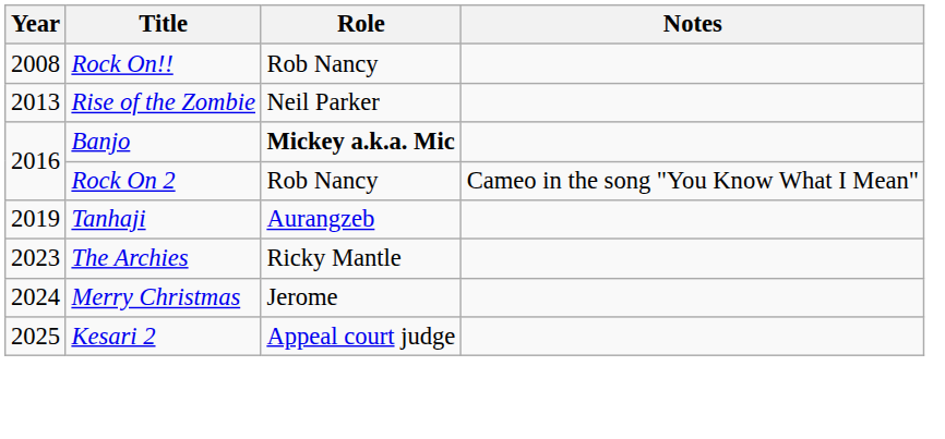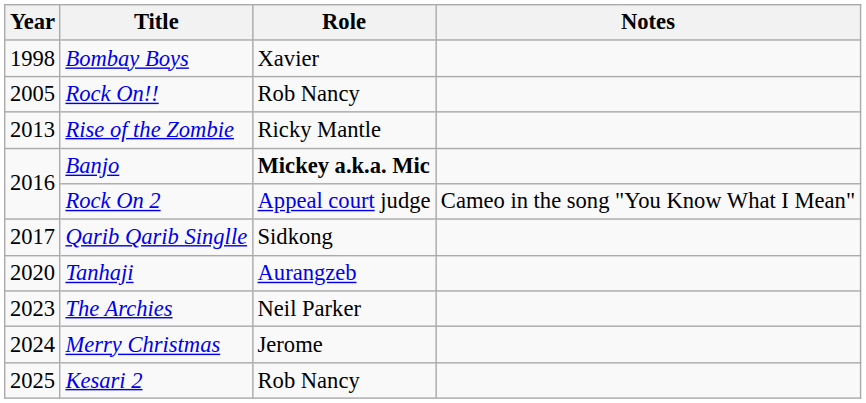 <table class="wikitable sortable">
 <tr>
 <th>Year</th>
 <th>Title</th>
 <th>Role</th>
 <th class="unsortable">Notes</th>
 </tr>
 <tr>
-<td>2008</td>
+<td>1998</td>
+<td><em><a href='#'>Bombay Boys</a></em></td>
+<td>Xavier</td>
+<td></td>
+</tr>
+<tr>
+<td>2005</td>
 <td><em><a href='#'>Rock On!!</a></em></td>
 <td>Rob Nancy</td>
 <td></td>
 </tr>
 <tr>
 <td>2013</td>
 <td><em><a href='#'>Rise of the Zombie</a></em></td>
-<td>Neil Parker</td>
+<td>Ricky Mantle</td>
 <td></td>
 </tr>
 <tr>
 <td rowspan=2>2016</td>
 <td><em><a href='#'>Banjo</a></em></td>
 <td><strong>Mickey a.k.a. Mic</strong></td>
 <td></td>
 </tr>
 <tr>
 <td><em><a href='#'>Rock On 2</a></em></td>
-<td>Rob Nancy</td>
+<td><a href='#'>Appeal court</a> judge</td>
 <td>Cameo in the song "You Know What I Mean"</td>
 </tr>
 <tr>
-<td>2019</td>
+<td>2017</td>
+<td><em><a href='#'>Qarib Qarib Singlle</a></em></td>
+<td>Sidkong</td>
+<td></td>
+</tr>
+<tr>
+<td>2020</td>
 <td><em><a href='#'>Tanhaji</a></em></td>
 <td><a href='#'>Aurangzeb</a></td>
 <td></td>
 </tr>
 <tr>
 <td>2023</td>
 <td><em><a href='#'>The Archies</a></em></td>
-<td>Ricky Mantle</td>
+<td>Neil Parker</td>
 <td></td>
 </tr>
 <tr>
 <td>2024</td>
 <td><em><a href='#'>Merry Christmas</a></em></td>
 <td>Jerome</td>
 <td></td>
 </tr>
 <tr>
 <td>2025</td>
 <td><em><a href='#'>Kesari 2</a></em></td>
-<td><a href='#'>Appeal court</a> judge</td>
+<td>Rob Nancy</td>
 <td></td>
 </tr>
 </table>
